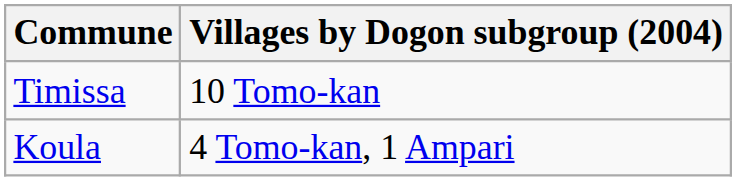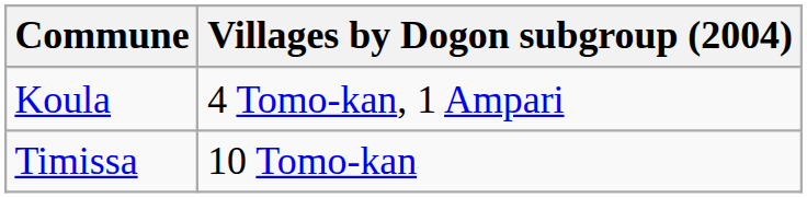 <table class="wikitable">
 <tr>
 <th>Commune</th>
 <th>Villages by Dogon subgroup (2004)</th>
 </tr>
 <tr>
+<td><a href='#'>Koula</a></td>
+<td>4 <a href='#'>Tomo-kan</a>, 1 <a href='#'>Ampari</a></td>
+</tr>
+<tr>
 <td><a href='#'>Timissa</a></td>
 <td>10 <a href='#'>Tomo-kan</a></td>
 </tr>
-<tr>
-<td><a href='#'>Koula</a></td>
-<td>4 <a href='#'>Tomo-kan</a>, 1 <a href='#'>Ampari</a></td>
-</tr>
 </table>
